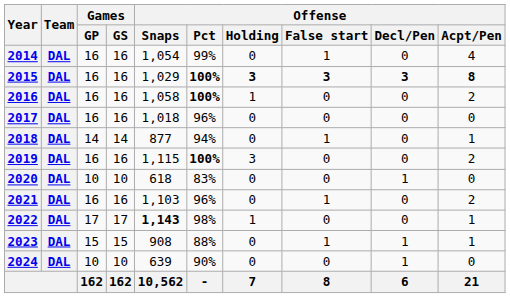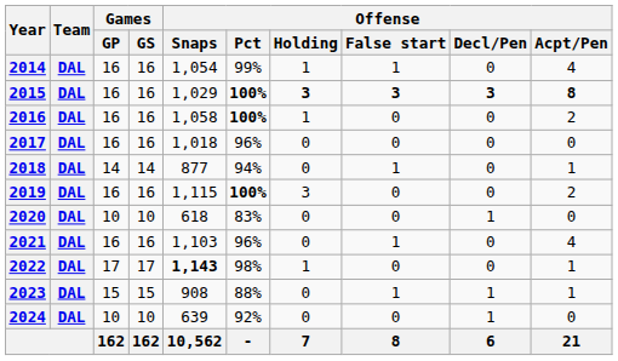 <table class="wikitable" style="text-align:center;">
 <tr>
 <th rowspan="2">Year</th>
 <th rowspan="2">Team</th>
 <th colspan="2">Games</th>
 <th colspan="8">Offense</th>
 </tr>
 <tr>
 <th>GP</th>
 <th>GS</th>
 <th>Snaps</th>
 <th>Pct</th>
 <th>Holding</th>
 <th>False start</th>
 <th>Decl/Pen</th>
 <th>Acpt/Pen</th>
 </tr>
 <tr>
 <th><a href='#'>2014</a></th>
 <th><a href='#'>DAL</a></th>
 <td>16</td>
 <td>16</td>
 <td>1,054</td>
 <td>99%</td>
-<td>0</td>
+<td>1</td>
 <td>1</td>
 <td>0</td>
 <td>4</td>
 </tr>
 <tr>
 <th><a href='#'>2015</a></th>
 <th><a href='#'>DAL</a></th>
 <td>16</td>
 <td>16</td>
 <td>1,029</td>
 <td><strong>100%</strong></td>
 <td><strong>3</strong></td>
 <td><strong>3</strong></td>
 <td><strong>3</strong></td>
 <td><strong>8</strong></td>
 </tr>
 <tr>
 <th><a href='#'>2016</a></th>
 <th><a href='#'>DAL</a></th>
 <td>16</td>
 <td>16</td>
 <td>1,058</td>
 <td><strong>100%</strong></td>
 <td>1</td>
 <td>0</td>
 <td>0</td>
 <td>2</td>
 </tr>
 <tr>
 <th><a href='#'>2017</a></th>
 <th><a href='#'>DAL</a></th>
 <td>16</td>
 <td>16</td>
 <td>1,018</td>
 <td>96%</td>
 <td>0</td>
 <td>0</td>
 <td>0</td>
 <td>0</td>
 </tr>
 <tr>
 <th><a href='#'>2018</a></th>
 <th><a href='#'>DAL</a></th>
 <td>14</td>
 <td>14</td>
 <td>877</td>
 <td>94%</td>
 <td>0</td>
 <td>1</td>
 <td>0</td>
 <td>1</td>
 </tr>
 <tr>
 <th><a href='#'>2019</a></th>
 <th><a href='#'>DAL</a></th>
 <td>16</td>
 <td>16</td>
 <td>1,115</td>
 <td><strong>100%</strong></td>
 <td>3</td>
 <td>0</td>
 <td>0</td>
 <td>2</td>
 </tr>
 <tr>
 <th><a href='#'>2020</a></th>
 <th><a href='#'>DAL</a></th>
 <td>10</td>
 <td>10</td>
 <td>618</td>
 <td>83%</td>
 <td>0</td>
 <td>0</td>
 <td>1</td>
 <td>0</td>
 </tr>
 <tr>
 <th><a href='#'>2021</a></th>
 <th><a href='#'>DAL</a></th>
 <td>16</td>
 <td>16</td>
 <td>1,103</td>
 <td>96%</td>
 <td>0</td>
 <td>1</td>
 <td>0</td>
-<td>2</td>
+<td>4</td>
 </tr>
 <tr>
 <th><a href='#'>2022</a></th>
 <th><a href='#'>DAL</a></th>
 <td>17</td>
 <td>17</td>
 <td><strong>1,143</strong></td>
 <td>98%</td>
 <td>1</td>
 <td>0</td>
 <td>0</td>
 <td>1</td>
 </tr>
 <tr>
 <th><a href='#'>2023</a></th>
 <th><a href='#'>DAL</a></th>
 <td>15</td>
 <td>15</td>
 <td>908</td>
 <td>88%</td>
 <td>0</td>
 <td>1</td>
 <td>1</td>
 <td>1</td>
 </tr>
 <tr>
 <th><a href='#'>2024</a></th>
 <th><a href='#'>DAL</a></th>
 <td>10</td>
 <td>10</td>
 <td>639</td>
-<td>90%</td>
+<td>92%</td>
 <td>0</td>
 <td>0</td>
 <td>1</td>
 <td>0</td>
 </tr>
 <tr>
 <th colspan="2"></th>
 <th>162</th>
 <th>162</th>
 <th>10,562</th>
 <th>-</th>
 <th>7</th>
 <th>8</th>
 <th>6</th>
 <th>21</th>
 </tr>
 </table>
